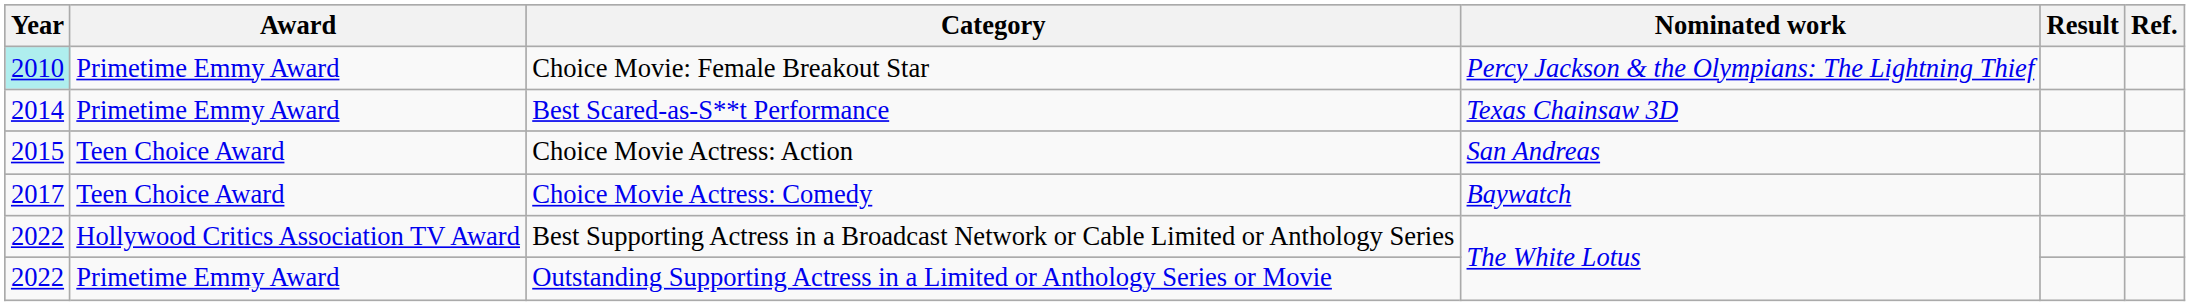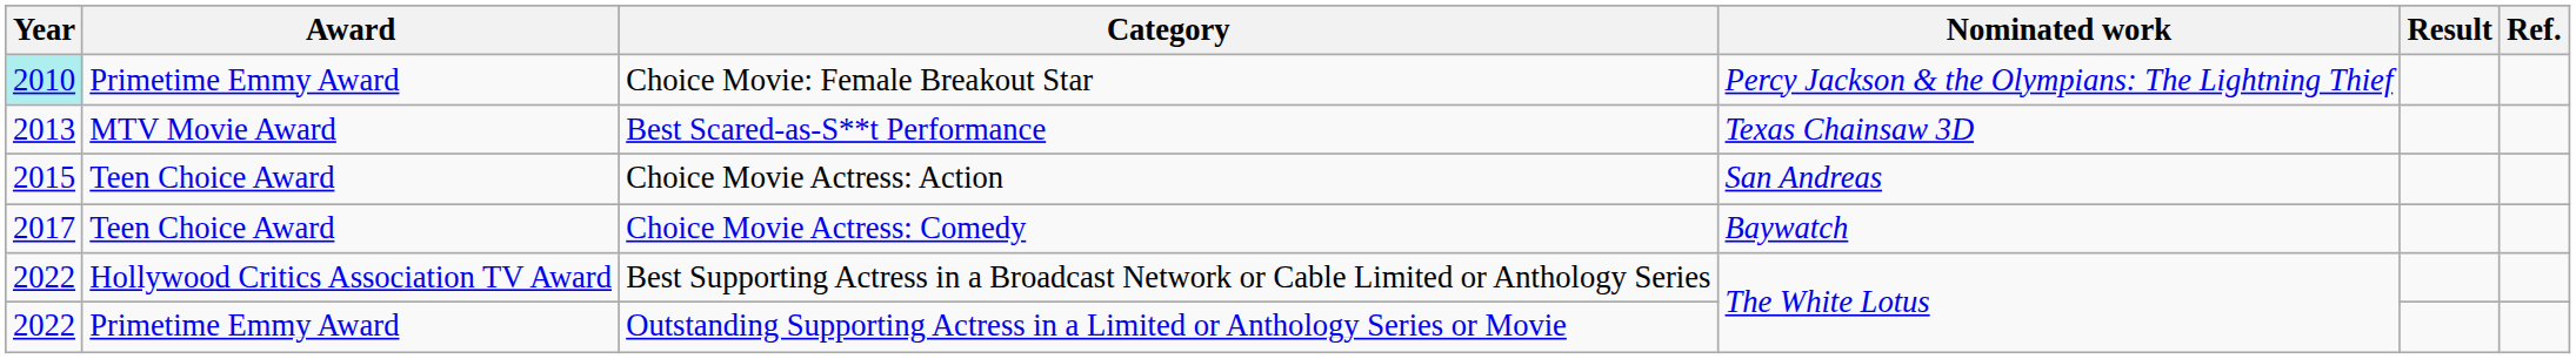 <table class=wikitable>
 <tr>
 <th scope="col">Year</th>
 <th scope="col">Award</th>
 <th scope="col">Category</th>
 <th scope="col">Nominated work</th>
 <th scope="col">Result</th>
 <th scope="col">Ref.</th>
 </tr>
 <tr>
 <td style="background: paleturquoise; text-align:center;"><a href='#'>2010</a></td>
 <td><a href='#'>Primetime Emmy Award</a></td>
 <td>Choice Movie: Female Breakout Star</td>
 <td><em><a href='#'>Percy Jackson & the Olympians: The Lightning Thief</a></em></td>
 <td></td>
 <td style="text-align:center;"></td>
 </tr>
 <tr>
-<td style="text-align:center;"><a href='#'>2014</a></td>
-<td><a href='#'>Primetime Emmy Award</a></td>
+<td style="text-align:center;"><a href='#'>2013</a></td>
+<td><a href='#'>MTV Movie Award</a></td>
 <td><a href='#'>Best Scared-as-S**t Performance</a></td>
 <td><em><a href='#'>Texas Chainsaw 3D</a></em></td>
 <td></td>
 <td style="text-align:center;"></td>
 </tr>
 <tr>
 <td style="text-align:center;"><a href='#'>2015</a></td>
 <td><a href='#'>Teen Choice Award</a></td>
 <td>Choice Movie Actress: Action</td>
 <td><em><a href='#'>San Andreas</a></em></td>
 <td></td>
 <td style="text-align:center;"></td>
 </tr>
 <tr>
 <td style="text-align:center;"><a href='#'>2017</a></td>
 <td><a href='#'>Teen Choice Award</a></td>
 <td><a href='#'>Choice Movie Actress: Comedy</a></td>
 <td><em><a href='#'>Baywatch</a></em></td>
 <td></td>
 <td style="text-align:center;"></td>
 </tr>
 <tr>
 <td style="text-align:center;"><a href='#'>2022</a></td>
 <td><a href='#'>Hollywood Critics Association TV Award</a></td>
 <td>Best Supporting Actress in a Broadcast Network or Cable Limited or Anthology Series</td>
 <td rowspan="2"><em><a href='#'>The White Lotus</a></em></td>
 <td></td>
 <td></td>
 </tr>
 <tr>
 <td style="text-align:center;"><a href='#'>2022</a></td>
 <td><a href='#'>Primetime Emmy Award</a></td>
 <td><a href='#'>Outstanding Supporting Actress in a Limited or Anthology Series or Movie</a></td>
 <td></td>
 <td style="text-align:center;"></td>
 </tr>
 </table>
